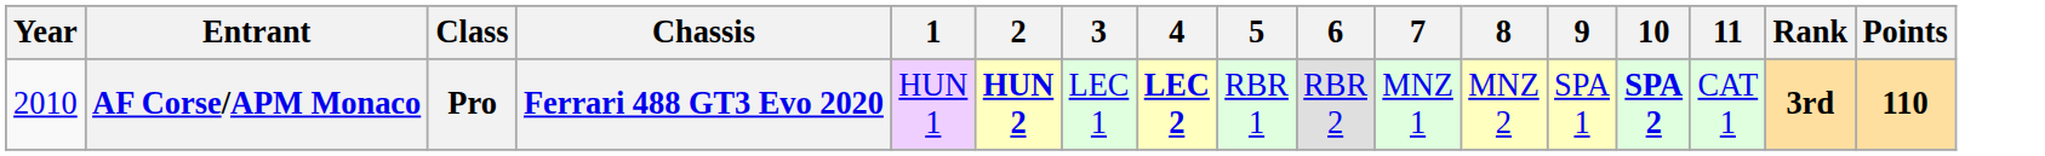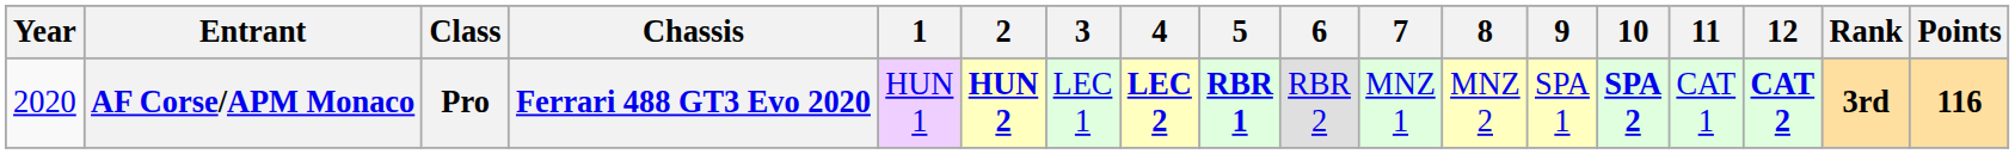 <table class="wikitable" style="text-align:center; font-size:90%">
 <tr>
 <th>Year</th>
 <th>Entrant</th>
 <th>Class</th>
 <th>Chassis</th>
 <th>1</th>
 <th>2</th>
 <th>3</th>
 <th>4</th>
 <th>5</th>
 <th>6</th>
 <th>7</th>
 <th>8</th>
 <th>9</th>
 <th>10</th>
 <th>11</th>
+<th>12</th>
 <th>Rank</th>
 <th>Points</th>
 </tr>
 <tr>
-<td><a href='#'>2010</a></td>
+<td><a href='#'>2020</a></td>
 <th><a href='#'>AF Corse</a>/<a href='#'>APM Monaco</a></th>
 <th>Pro</th>
 <th><a href='#'>Ferrari 488 GT3 Evo 2020</a></th>
 <td style="background:#EFCFFF;"><a href='#'>HUN<br>1</a><br></td>
 <td style="background:#FFFFBF;"><strong><a href='#'>HUN<br>2</a><br></strong></td>
 <td style="background:#DFFFDF;"><a href='#'>LEC<br>1</a><br></td>
 <td style="background:#FFFFBF;"><strong><a href='#'>LEC<br>2</a></strong><br></td>
-<td style="background:#DFFFDF;"><a href='#'>RBR<br>1</a><br></td>
+<td style="background:#DFFFDF;"><strong><a href='#'>RBR<br>1</a><br></strong></td>
 <td style="background:#DFDFDF;"><a href='#'>RBR<br>2</a><br></td>
 <td style="background:#DFFFDF;"><a href='#'>MNZ<br>1</a><br></td>
 <td style="background:#FFFFBF;"><a href='#'>MNZ<br>2</a><br></td>
 <td style="background:#FFFFBF;"><a href='#'>SPA<br>1</a><br></td>
 <td style="background:#DFFFDF;"><strong><a href='#'>SPA<br>2</a></strong><br></td>
 <td style="background:#DFFFDF;"><a href='#'>CAT<br>1</a><br></td>
+<td style="background:#DFFFDF;"><strong><a href='#'>CAT<br>2</a></strong><br></td>
 <th style="background:#FFDF9F;">3rd</th>
-<th style="background:#FFDF9F;">110</th>
+<th style="background:#FFDF9F;">116</th>
 </tr>
 </table>
